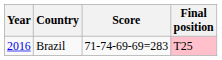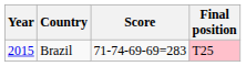 <table class="wikitable">
 <tr>
 <th>Year</th>
 <th>Country</th>
 <th>Score</th>
 <th>Final<br>position</th>
 </tr>
 <tr>
-<td><a href='#'>2016</a></td>
+<td><a href='#'>2015</a></td>
 <td>Brazil</td>
 <td>71-74-69-69=283</td>
 <td style="background: pink;">T25</td>
 </tr>
 </table>
